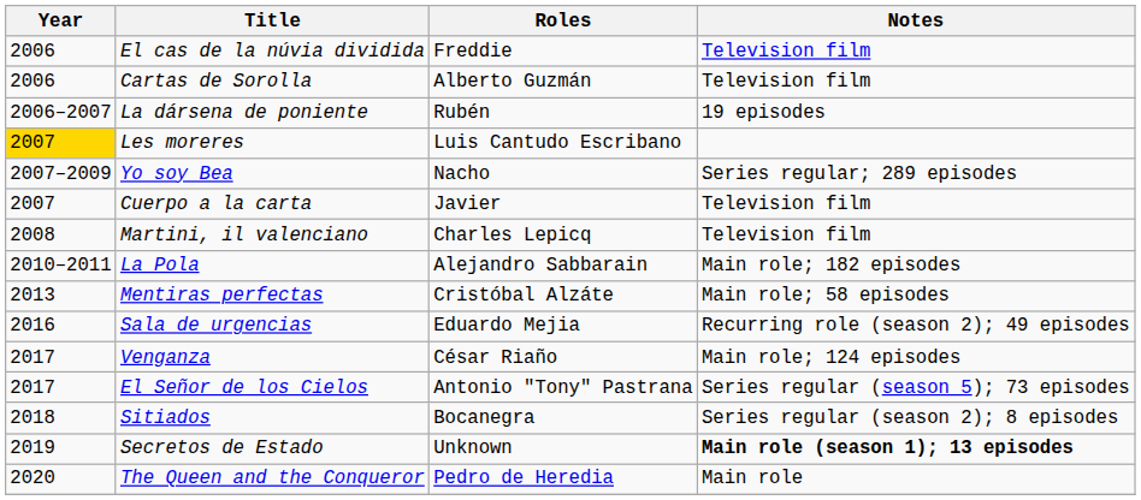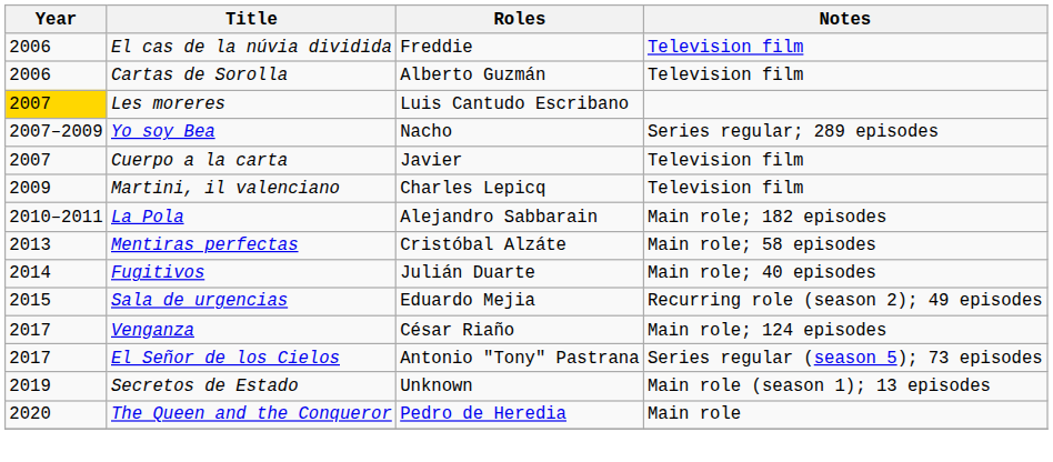 <table class="wikitable sortable">
 <tr>
 <th>Year</th>
 <th>Title</th>
 <th>Roles</th>
 <th>Notes</th>
 </tr>
 <tr>
 <td>2006</td>
 <td><em>El cas de la núvia dividida</em></td>
 <td>Freddie</td>
 <td><a href='#'>Television film</a></td>
 </tr>
 <tr>
 <td>2006</td>
 <td><em>Cartas de Sorolla</em></td>
 <td>Alberto Guzmán</td>
 <td>Television film</td>
 </tr>
 <tr>
-<td>2006–2007</td>
-<td><em>La dársena de poniente</em></td>
-<td>Rubén</td>
-<td>19 episodes</td>
-</tr>
-<tr>
 <td style="background: gold;">2007</td>
 <td><em>Les moreres</em></td>
 <td>Luis Cantudo Escribano</td>
 <td></td>
 </tr>
 <tr>
 <td>2007–2009</td>
 <td><em><a href='#'>Yo soy Bea</a></em></td>
 <td>Nacho</td>
 <td>Series regular; 289 episodes</td>
 </tr>
 <tr>
 <td>2007</td>
 <td><em>Cuerpo a la carta</em></td>
 <td>Javier</td>
 <td>Television film</td>
 </tr>
 <tr>
-<td>2008</td>
+<td>2009</td>
 <td><em>Martini, il valenciano</em></td>
 <td>Charles Lepicq</td>
 <td>Television film</td>
 </tr>
 <tr>
 <td>2010–2011</td>
 <td><em><a href='#'>La Pola</a></em></td>
 <td>Alejandro Sabbarain</td>
 <td>Main role; 182 episodes</td>
 </tr>
 <tr>
 <td>2013</td>
 <td><em><a href='#'>Mentiras perfectas</a></em></td>
 <td>Cristóbal Alzáte</td>
 <td>Main role; 58 episodes</td>
 </tr>
 <tr>
-<td>2016</td>
+<td>2014</td>
+<td><em><a href='#'>Fugitivos</a></em></td>
+<td>Julián Duarte</td>
+<td>Main role; 40 episodes</td>
+</tr>
+<tr>
+<td>2015</td>
 <td><em><a href='#'>Sala de urgencias</a></em></td>
 <td>Eduardo Mejia</td>
 <td>Recurring role (season 2); 49 episodes</td>
 </tr>
 <tr>
 <td>2017</td>
 <td><em><a href='#'>Venganza</a></em></td>
 <td>César Riaño</td>
 <td>Main role; 124 episodes</td>
 </tr>
 <tr>
 <td>2017</td>
 <td><em><a href='#'>El Señor de los Cielos</a></em></td>
 <td>Antonio "Tony" Pastrana</td>
 <td>Series regular (<a href='#'>season 5</a>); 73 episodes</td>
 </tr>
 <tr>
-<td>2018</td>
-<td><em><a href='#'>Sitiados</a></em></td>
-<td>Bocanegra</td>
-<td>Series regular (season 2); 8 episodes</td>
-</tr>
-<tr>
 <td>2019</td>
 <td><em>Secretos de Estado</em></td>
 <td>Unknown</td>
-<td><strong>Main role (season 1); 13 episodes</strong></td>
+<td>Main role (season 1); 13 episodes</td>
 </tr>
 <tr>
 <td>2020</td>
 <td><em><a href='#'>The Queen and the Conqueror</a></em></td>
 <td><a href='#'>Pedro de Heredia</a></td>
 <td>Main role</td>
 </tr>
 <tr>
 </tr>
 </table>
